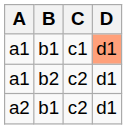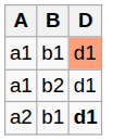 <table class="wikitable">
 <tr>
 <th>A</th>
 <th>B</th>
-<th>C</th>
 <th>D</th>
 </tr>
 <tr>
 <td>a1</td>
 <td>b1</td>
-<td>c1</td>
 <td style="background: lightsalmon;">d1</td>
 </tr>
 <tr>
 <td>a1</td>
 <td>b2</td>
-<td>c2</td>
 <td>d1</td>
 </tr>
 <tr>
 <td>a2</td>
 <td>b1</td>
-<td>c2</td>
-<td>d1</td>
+<td><strong>d1</strong></td>
 </tr>
 </table>
